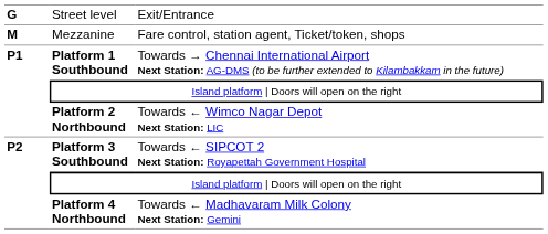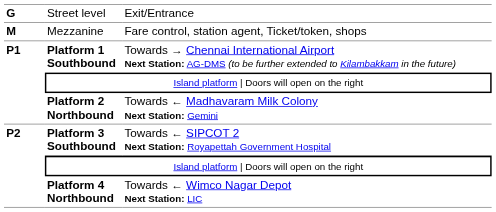 <table table border=0 cellspacing=0 cellpadding=3>
 <tr>
 <td style="border-top:solid 1px gray;border-bottom:solid 1px gray;" width=50 valign=top><strong>G</strong></td>
 <td style="border-top:solid 1px gray;border-bottom:solid 1px gray;" width=100 valign=top>Street level</td>
 <td style="border-top:solid 1px gray;border-bottom:solid 1px gray;" width=390 valign=top>Exit/Entrance</td>
 </tr>
 <tr>
 <td style="border-bottom:solid 1px gray;"><strong>M</strong></td>
 <td style="border-bottom:solid 1px gray;">Mezzanine</td>
 <td style="border-bottom:solid 1px gray;">Fare control, station agent, Ticket/token, shops</td>
 </tr>
 <tr>
 <td style="border-bottom:solid 1px gray;" width=50 rowspan=3 valign=top><strong>P1</strong></td>
 <td style="border-bottom:solid 1px white;" width=100><span><strong>Platform 1</strong><br><strong>Southbound</strong></span></td>
 <td style="border-bottom:solid 1px white;" width=500>Towards → <a href='#'>Chennai International Airport</a><br><small><strong>Next Station:</strong> <a href='#'>AG-DMS</a> <em>(to be further extended to <a href='#'>Kilambakkam</a> in the future)</em></small></td>
 </tr>
 <tr>
 <td style="border-top:solid 2px black;border-right:solid 2px black;border-left:solid 2px black;border-bottom:solid 2px black;text-align:center;" colspan=2><small><a href='#'>Island platform</a> | Doors will open on the right </small></td>
 </tr>
 <tr>
 <td style="border-bottom:solid 1px gray;" width=100><span><strong>Platform 2</strong><br><strong>Northbound</strong></span></td>
-<td style="border-bottom:solid 1px gray;" width="500">Towards ← <a href='#'>Wimco Nagar Depot</a><br><small><strong>Next Station:</strong> <a href='#'>LIC</a></small></td>
+<td style="border-bottom:solid 1px gray;" width="500">Towards ← <a href='#'>Madhavaram Milk Colony</a><br><small><strong>Next Station:</strong> <a href='#'>Gemini</a></small></td>
 </tr>
 <tr>
 <td style="border-bottom:solid 1px gray;" width=50 rowspan=4 valign=top><strong>P2</strong></td>
 <td style="border-bottom:solid 1px gray;" width=100><span><strong>Platform 3</strong><br><strong>Southbound</strong></span></td>
 <td style="border-bottom:solid 1px gray;" width="500">Towards ← <a href='#'>SIPCOT 2</a><br><small><strong>Next Station:</strong> <a href='#'>Royapettah Government Hospital</a></small></td>
 </tr>
 <tr>
 <td style="border-top:solid 2px black;border-right:solid 2px black;border-left:solid 2px black;border-bottom:solid 2px black;text-align:center;" colspan=2><small><a href='#'>Island platform</a> | Doors will open on the right </small></td>
 </tr>
 <tr>
 <td style="border-bottom:solid 1px gray;" width=100><span><strong>Platform 4</strong><br><strong>Northbound</strong></span></td>
-<td style="border-bottom:solid 1px gray;" width="500">Towards ← <a href='#'>Madhavaram Milk Colony</a><br><small><strong>Next Station:</strong> <a href='#'>Gemini</a></small></td>
+<td style="border-bottom:solid 1px gray;" width="500">Towards ← <a href='#'>Wimco Nagar Depot</a><br><small><strong>Next Station:</strong> <a href='#'>LIC</a></small></td>
 </tr>
 </table>
